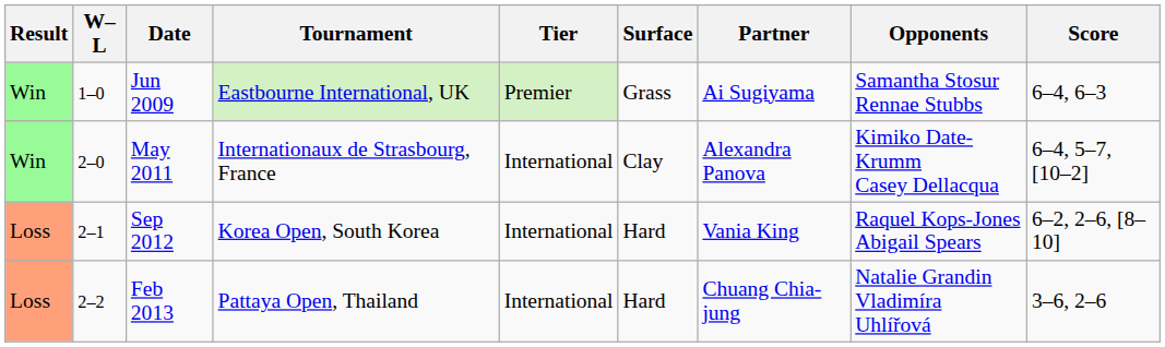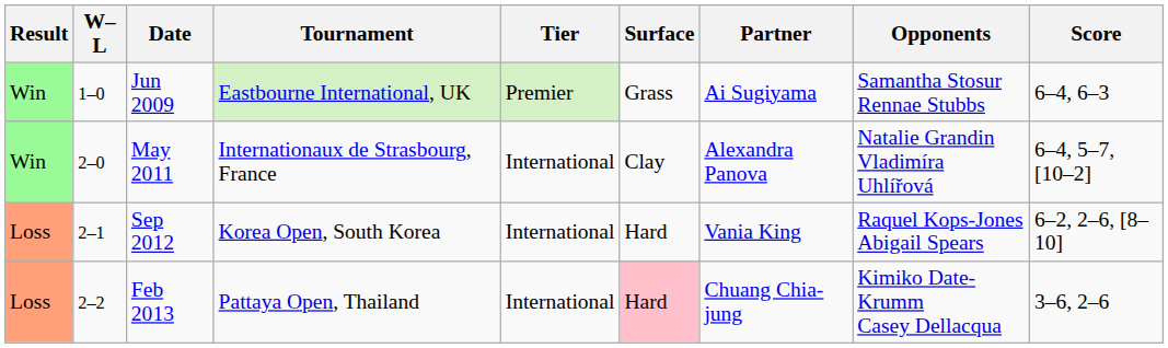 <table class="sortable wikitable">
 <tr>
 <th>Result</th>
 <th class="unsortable">W–L</th>
 <th>Date</th>
 <th>Tournament</th>
 <th>Tier</th>
 <th>Surface</th>
 <th>Partner</th>
 <th>Opponents</th>
 <th class="unsortable">Score</th>
 </tr>
 <tr>
 <td bgcolor=98FB98>Win</td>
 <td><small>1–0</small></td>
 <td><a href='#'>Jun 2009</a></td>
 <td bgcolor=d4f1c5><a href='#'>Eastbourne International</a>, UK</td>
 <td bgcolor=d4f1c5>Premier</td>
 <td>Grass</td>
 <td> <a href='#'>Ai Sugiyama</a></td>
 <td> <a href='#'>Samantha Stosur</a><br> <a href='#'>Rennae Stubbs</a></td>
 <td>6–4, 6–3</td>
 </tr>
 <tr>
 <td bgcolor=98FB98>Win</td>
 <td><small>2–0</small></td>
 <td><a href='#'>May 2011</a></td>
 <td><a href='#'>Internationaux de Strasbourg</a>, France</td>
 <td>International</td>
 <td>Clay</td>
 <td> <a href='#'>Alexandra Panova</a></td>
-<td> <a href='#'>Kimiko Date-Krumm</a><br> <a href='#'>Casey Dellacqua</a></td>
+<td> <a href='#'>Natalie Grandin</a><br> <a href='#'>Vladimíra Uhlířová</a></td>
 <td>6–4, 5–7, [10–2]</td>
 </tr>
 <tr>
 <td bgcolor=FFA07A>Loss</td>
 <td><small>2–1</small></td>
 <td><a href='#'>Sep 2012</a></td>
 <td><a href='#'>Korea Open</a>, South Korea</td>
 <td>International</td>
 <td>Hard</td>
 <td> <a href='#'>Vania King</a></td>
 <td> <a href='#'>Raquel Kops-Jones</a><br> <a href='#'>Abigail Spears</a></td>
 <td>6–2, 2–6, [8–10]</td>
 </tr>
 <tr>
 <td bgcolor=FFA07A>Loss</td>
 <td><small>2–2</small></td>
 <td><a href='#'>Feb 2013</a></td>
 <td><a href='#'>Pattaya Open</a>, Thailand</td>
 <td>International</td>
-<td>Hard</td>
+<td style="background: pink;">Hard</td>
 <td> <a href='#'>Chuang Chia-jung</a></td>
-<td> <a href='#'>Natalie Grandin</a><br> <a href='#'>Vladimíra Uhlířová</a></td>
+<td> <a href='#'>Kimiko Date-Krumm</a><br> <a href='#'>Casey Dellacqua</a></td>
 <td>3–6, 2–6</td>
 </tr>
 </table>
